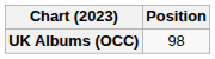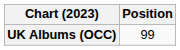 <table class="wikitable plainrowheaders" style="text-align:center">
 <tr>
 <th scope="col">Chart (2023)</th>
 <th scope="col">Position</th>
 </tr>
 <tr>
 <th scope="row">UK Albums (OCC)</th>
-<td>98</td>
+<td>99</td>
 </tr>
 </table>
